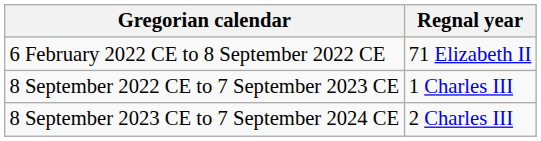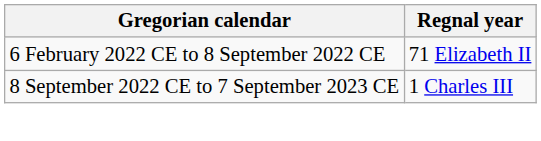 <table class="wikitable">
 <tr>
 <th>Gregorian calendar</th>
 <th>Regnal year</th>
 </tr>
 <tr>
 <td>6 February 2022 CE to 8 September 2022 CE</td>
 <td>71 <a href='#'>Elizabeth II</a></td>
 </tr>
 <tr>
 <td>8 September 2022 CE to 7 September 2023 CE</td>
 <td>1 <a href='#'>Charles III</a></td>
 </tr>
-<tr>
-<td>8 September 2023 CE to 7 September 2024 CE</td>
-<td>2 <a href='#'>Charles III</a></td>
-</tr>
 </table>
